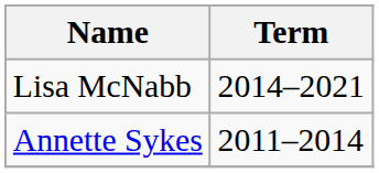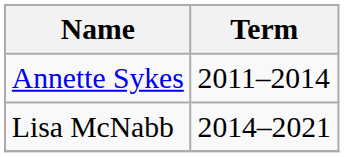 <table class="wikitable" style="font-size: 95%">
 <tr>
 <th>Name</th>
 <th>Term</th>
 </tr>
 <tr>
+<td><a href='#'>Annette Sykes</a></td>
+<td>2011–2014</td>
+</tr>
+<tr>
 <td>Lisa McNabb</td>
 <td>2014–2021</td>
 </tr>
 <tr>
-<td><a href='#'>Annette Sykes</a></td>
-<td>2011–2014</td>
-</tr>
-<tr>
 </tr>
 </table>
